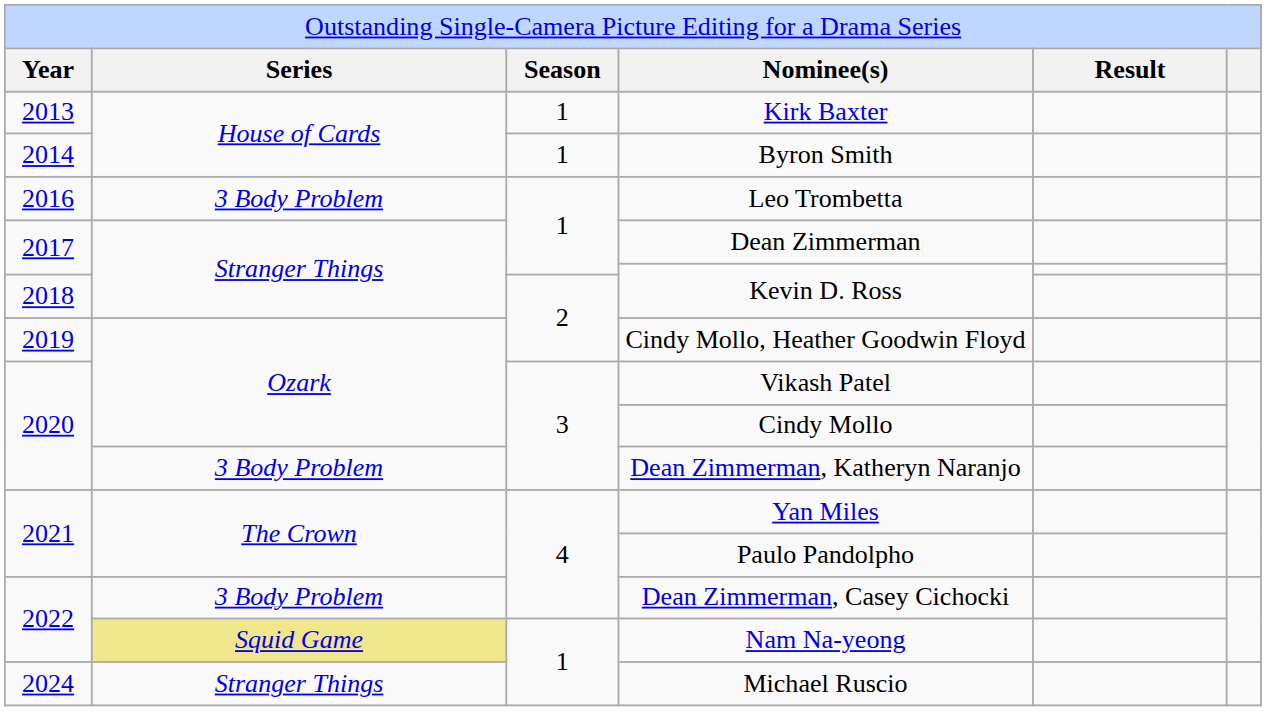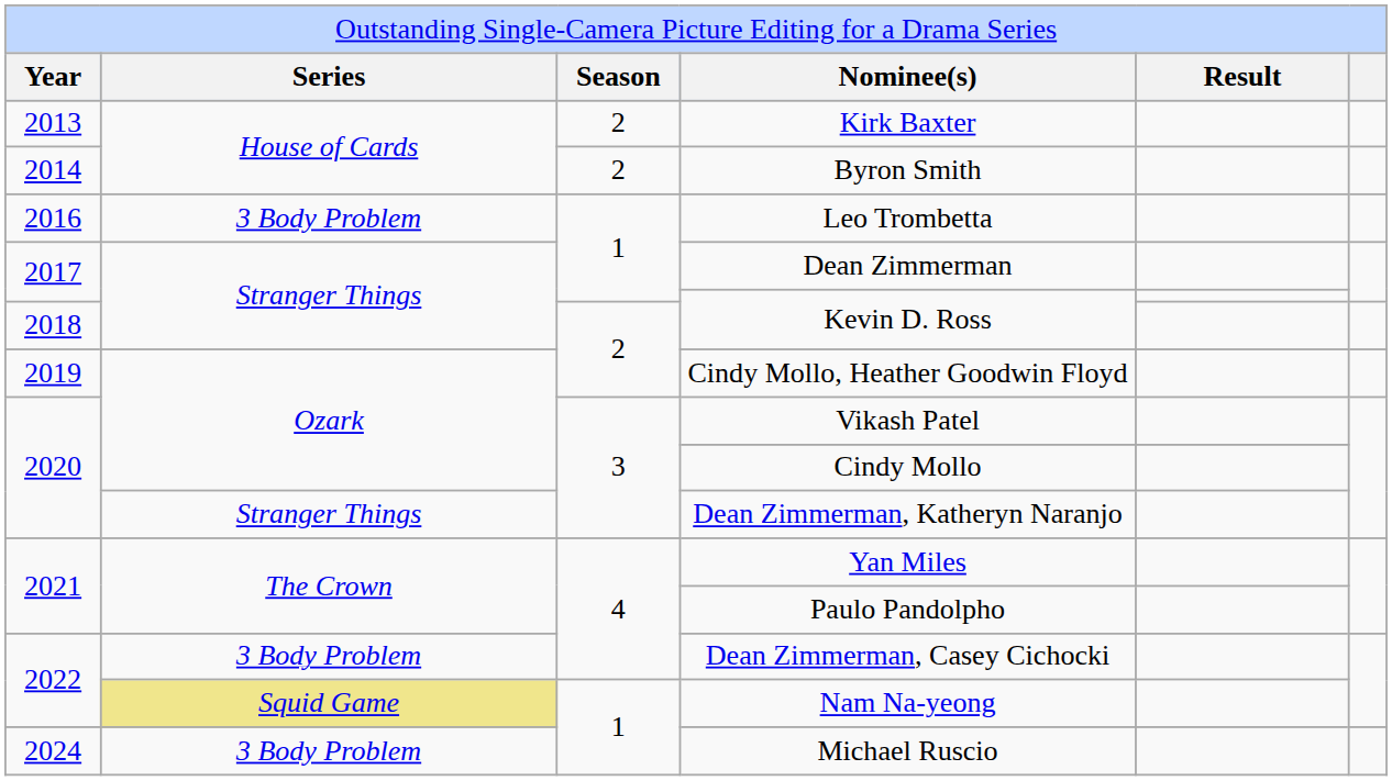 <table class="wikitable plainrowheaders" style="text-align: center; font-size: 90%" width=55%>
 <tr ---- bgcolor="#bfd7ff">
 <td colspan=6 align=center><a href='#'>Outstanding Single-Camera Picture Editing for a Drama Series</a></td>
 </tr>
 <tr ---- bgcolor="#bfd7ff">
 <th scope="col" style="width:1%;">Year</th>
 <th scope="col" style="width:12%;">Series</th>
 <th scope="col" style="width:1%;">Season</th>
 <th scope="col" style="width:12%;">Nominee(s)</th>
 <th scope="col" style="width:5%;">Result</th>
 <th scope="col" style="width:1%;"></th>
 </tr>
 <tr>
 <td><a href='#'>2013</a></td>
 <td rowspan="2"><em><a href='#'>House of Cards</a></em></td>
-<td>1</td>
+<td>2</td>
 <td><a href='#'>Kirk Baxter</a></td>
 <td></td>
 <td></td>
 </tr>
 <tr>
 <td><a href='#'>2014</a></td>
-<td>1</td>
+<td>2</td>
 <td>Byron Smith</td>
 <td></td>
 <td></td>
 </tr>
 <tr>
 <td><a href='#'>2016</a></td>
 <td><em><a href='#'>3 Body Problem</a></em></td>
 <td rowspan="3">1</td>
 <td>Leo Trombetta</td>
 <td></td>
 <td></td>
 </tr>
 <tr>
 <td rowspan="2"><a href='#'>2017</a></td>
 <td rowspan="3"><em><a href='#'>Stranger Things</a></em></td>
 <td>Dean Zimmerman</td>
 <td></td>
 <td rowspan="2"></td>
 </tr>
 <tr>
 <td rowspan="2">Kevin D. Ross</td>
 <td></td>
 </tr>
 <tr>
 <td><a href='#'>2018</a></td>
 <td rowspan="2">2</td>
 <td></td>
 <td></td>
 </tr>
 <tr>
 <td><a href='#'>2019</a></td>
 <td rowspan="3"><em><a href='#'>Ozark</a></em></td>
 <td>Cindy Mollo, Heather Goodwin Floyd</td>
 <td></td>
 <td></td>
 </tr>
 <tr>
 <td rowspan="3"><a href='#'>2020</a></td>
 <td rowspan="3">3</td>
 <td>Vikash Patel</td>
 <td></td>
 <td rowspan="3"></td>
 </tr>
 <tr>
 <td>Cindy Mollo</td>
 <td></td>
 </tr>
 <tr>
-<td><em><a href='#'>3 Body Problem</a></em></td>
+<td><em><a href='#'>Stranger Things</a></em></td>
 <td><a href='#'>Dean Zimmerman</a>, Katheryn Naranjo</td>
 <td></td>
 </tr>
 <tr>
 <td rowspan="2"><a href='#'>2021</a></td>
 <td rowspan="2"><em><a href='#'>The Crown</a></em></td>
 <td rowspan="3">4</td>
 <td><a href='#'>Yan Miles</a></td>
 <td></td>
 <td rowspan="2"></td>
 </tr>
 <tr>
 <td>Paulo Pandolpho</td>
 <td></td>
 </tr>
 <tr>
 <td rowspan="2"><a href='#'>2022</a></td>
 <td><em><a href='#'>3 Body Problem</a></em></td>
 <td><a href='#'>Dean Zimmerman</a>, Casey Cichocki</td>
 <td></td>
 <td rowspan="2"></td>
 </tr>
 <tr>
 <td style="background: khaki;"><em><a href='#'>Squid Game</a></em></td>
 <td rowspan="2">1</td>
 <td><a href='#'>Nam Na-yeong</a></td>
 <td></td>
 </tr>
 <tr>
 <td><a href='#'>2024</a></td>
-<td><em><a href='#'>Stranger Things</a></em></td>
+<td><em><a href='#'>3 Body Problem</a></em></td>
 <td>Michael Ruscio</td>
 <td></td>
 <td></td>
 </tr>
 </table>
